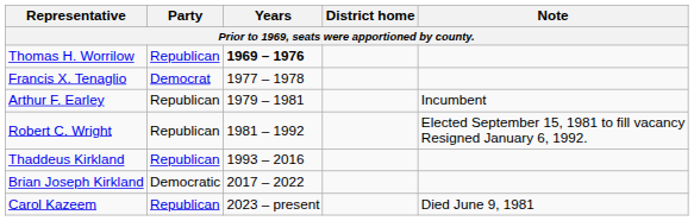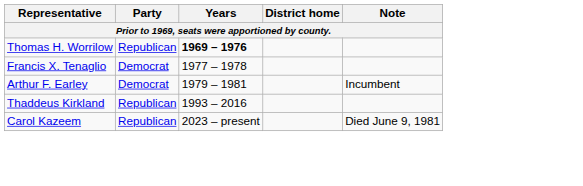 <table class=wikitable>
 <tr valign=bottom>
 <th>Representative</th>
 <th>Party</th>
 <th>Years</th>
 <th>District home</th>
 <th>Note</th>
 </tr>
 <tr>
 <th colspan=5 style="font-size: 80%;"><em>Prior to 1969, seats were apportioned by county.</em></th>
 </tr>
 <tr>
 <td><a href='#'>Thomas H. Worrilow</a></td>
 <td><a href='#'>Republican</a></td>
 <td><strong>1969 – 1976</strong></td>
 <td></td>
 <td></td>
 </tr>
 <tr>
 <td><a href='#'>Francis X. Tenaglio</a></td>
 <td><a href='#'>Democrat</a></td>
 <td>1977 – 1978</td>
 <td></td>
 <td></td>
 </tr>
 <tr>
 <td><a href='#'>Arthur F. Earley</a></td>
-<td>Republican</td>
+<td><a href='#'>Democrat</a></td>
 <td>1979 – 1981</td>
 <td></td>
 <td>Incumbent</td>
 </tr>
 <tr>
-<td><a href='#'>Robert C. Wright</a></td>
-<td>Republican</td>
-<td>1981 – 1992</td>
-<td></td>
-<td>Elected September 15, 1981 to fill vacancy<br>Resigned January 6, 1992.</td>
-</tr>
-<tr>
 <td><a href='#'>Thaddeus Kirkland</a></td>
 <td><a href='#'>Republican</a></td>
 <td>1993 – 2016</td>
-<td></td>
-<td></td>
-</tr>
-<tr>
-<td><a href='#'>Brian Joseph Kirkland</a></td>
-<td>Democratic</td>
-<td>2017 – 2022</td>
 <td></td>
 <td></td>
 </tr>
 <tr>
 <td><a href='#'>Carol Kazeem</a></td>
 <td><a href='#'>Republican</a></td>
 <td>2023 – present</td>
 <td></td>
 <td>Died June 9, 1981</td>
 </tr>
 </table>
